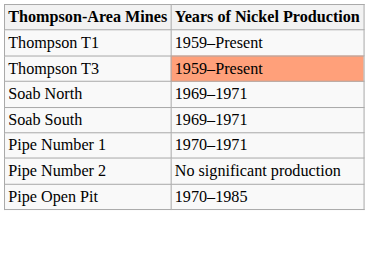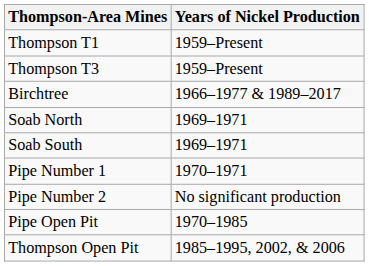 <table class="wikitable">
 <tr>
 <th>Thompson-Area Mines</th>
 <th>Years of Nickel Production</th>
 </tr>
 <tr>
 <td>Thompson T1</td>
 <td>1959–Present</td>
 </tr>
 <tr>
 <td>Thompson T3</td>
-<td style="background: lightsalmon;">1959–Present</td>
+<td>1959–Present</td>
+</tr>
+<tr>
+<td>Birchtree</td>
+<td>1966–1977 & 1989–2017</td>
 </tr>
 <tr>
 <td>Soab North</td>
 <td>1969–1971</td>
 </tr>
 <tr>
 <td>Soab South</td>
 <td>1969–1971</td>
 </tr>
 <tr>
 <td>Pipe Number 1</td>
 <td>1970–1971</td>
 </tr>
 <tr>
 <td>Pipe Number 2</td>
 <td>No significant production</td>
 </tr>
 <tr>
 <td>Pipe Open Pit</td>
 <td>1970–1985</td>
 </tr>
+<tr>
+<td>Thompson Open Pit</td>
+<td>1985–1995, 2002, & 2006</td>
+</tr>
 </table>
